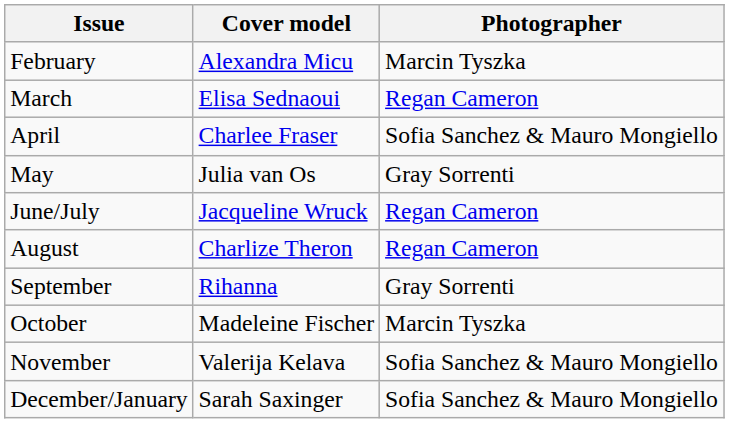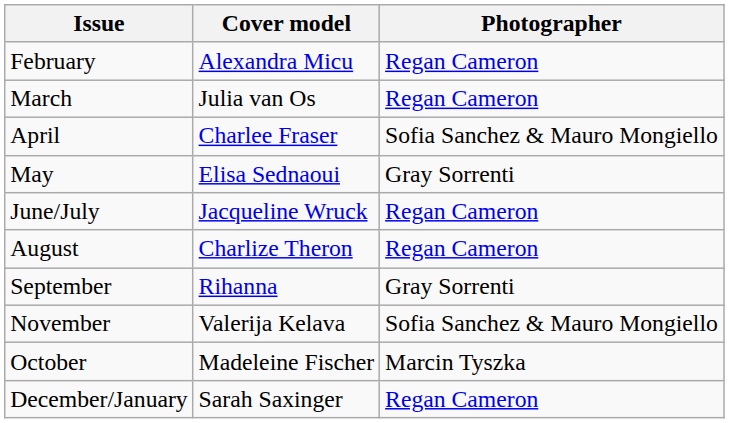 <table class="sortable wikitable">
 <tr>
 <th>Issue</th>
 <th>Cover model</th>
 <th>Photographer</th>
 </tr>
 <tr>
 <td>February</td>
 <td><a href='#'>Alexandra Micu</a></td>
-<td>Marcin Tyszka</td>
+<td><a href='#'>Regan Cameron</a></td>
 </tr>
 <tr>
 <td>March</td>
-<td><a href='#'>Elisa Sednaoui</a></td>
+<td>Julia van Os</td>
 <td><a href='#'>Regan Cameron</a></td>
 </tr>
 <tr>
 <td>April</td>
 <td><a href='#'>Charlee Fraser</a></td>
 <td>Sofia Sanchez & Mauro Mongiello</td>
 </tr>
 <tr>
 <td>May</td>
-<td>Julia van Os</td>
+<td><a href='#'>Elisa Sednaoui</a></td>
 <td>Gray Sorrenti</td>
 </tr>
 <tr>
 <td>June/July</td>
 <td><a href='#'>Jacqueline Wruck</a></td>
 <td><a href='#'>Regan Cameron</a></td>
 </tr>
 <tr>
 <td>August</td>
 <td><a href='#'>Charlize Theron</a></td>
 <td><a href='#'>Regan Cameron</a></td>
 </tr>
 <tr>
 <td>September</td>
 <td><a href='#'>Rihanna</a></td>
 <td>Gray Sorrenti</td>
 </tr>
 <tr>
+<td>November</td>
+<td>Valerija Kelava</td>
+<td>Sofia Sanchez & Mauro Mongiello</td>
+</tr>
+<tr>
 <td>October</td>
 <td>Madeleine Fischer</td>
 <td>Marcin Tyszka</td>
 </tr>
 <tr>
-<td>November</td>
-<td>Valerija Kelava</td>
-<td>Sofia Sanchez & Mauro Mongiello</td>
-</tr>
-<tr>
 <td>December/January</td>
 <td>Sarah Saxinger</td>
-<td>Sofia Sanchez & Mauro Mongiello</td>
+<td><a href='#'>Regan Cameron</a></td>
 </tr>
 </table>
